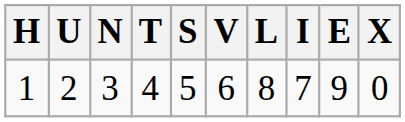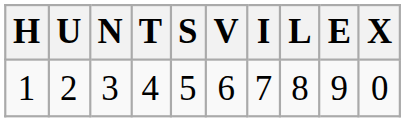 <table class="wikitable" style="margin:1em auto;">
 <tr align=center>
 <th>H</th>
 <th>U</th>
 <th>N</th>
 <th>T</th>
 <th>S</th>
 <th>V</th>
+<th>I</th>
 <th>L</th>
-<th>I</th>
 <th>E</th>
 <th>X</th>
 </tr>
 <tr align=center>
 <td>1</td>
 <td>2</td>
 <td>3</td>
 <td>4</td>
 <td>5</td>
 <td>6</td>
+<td>7</td>
 <td>8</td>
-<td>7</td>
 <td>9</td>
 <td>0</td>
 </tr>
 </table>
